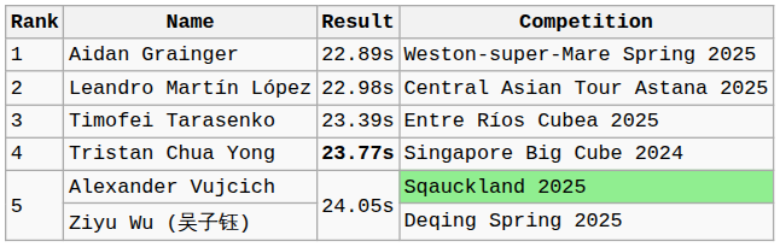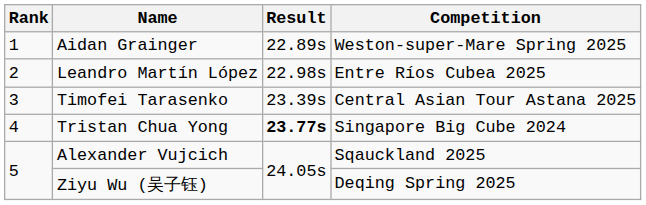 <table class="wikitable">
 <tr>
 <th>Rank</th>
 <th>Name</th>
 <th>Result</th>
 <th>Competition</th>
 </tr>
 <tr>
 <td>1</td>
 <td> Aidan Grainger</td>
 <td>22.89s</td>
 <td> Weston-super-Mare Spring 2025</td>
 </tr>
 <tr>
 <td>2</td>
 <td> Leandro Martín López</td>
 <td>22.98s</td>
-<td> Central Asian Tour Astana 2025</td>
+<td> Entre Ríos Cubea 2025</td>
 </tr>
 <tr>
 <td>3</td>
 <td> Timofei Tarasenko</td>
 <td>23.39s</td>
-<td> Entre Ríos Cubea 2025</td>
+<td> Central Asian Tour Astana 2025</td>
 </tr>
 <tr>
 <td>4</td>
 <td> Tristan Chua Yong</td>
 <td><strong>23.77s</strong></td>
 <td> Singapore Big Cube 2024</td>
 </tr>
 <tr>
 <td rowspan="2">5</td>
 <td> Alexander Vujcich</td>
 <td rowspan="2">24.05s</td>
-<td style="background: lightgreen;"> Sqauckland 2025</td>
+<td> Sqauckland 2025</td>
 </tr>
 <tr>
 <td> Ziyu Wu (吴子钰)</td>
 <td> Deqing Spring 2025</td>
 </tr>
 </table>
